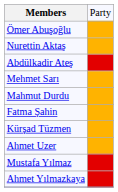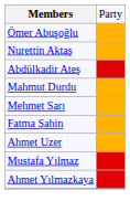 <table class=wikitable style="border:1px solid #8888aa; background-color:#f7f8ff; padding:0px; font-size:90%;">
 <tr>
 <th>Members</th>
 <td>Party</td>
 </tr>
 <tr>
 <td><a href='#'>Ömer Abuşoğlu</a></td>
 <td style="background: #ffb300"></td>
 </tr>
 <tr>
 <td><a href='#'>Nurettin Aktaş</a></td>
 <td style="background: #ffb300"></td>
 </tr>
 <tr>
 <td><a href='#'>Abdülkadir Ateş</a></td>
 <td style="background: #e30000"></td>
 </tr>
 <tr>
+<td><a href='#'>Mahmut Durdu</a></td>
+<td style="background: #ffb300"></td>
+</tr>
+<tr>
 <td><a href='#'>Mehmet Sarı</a></td>
 <td style="background: #ffb300"></td>
 </tr>
 <tr>
-<td><a href='#'>Mahmut Durdu</a></td>
-<td style="background: #ffb300"></td>
-</tr>
-<tr>
 <td><a href='#'>Fatma Şahin</a></td>
-<td style="background: #ffb300"></td>
-</tr>
-<tr>
-<td><a href='#'>Kürşad Tüzmen</a></td>
 <td style="background: #ffb300"></td>
 </tr>
 <tr>
 <td><a href='#'>Ahmet Uzer</a></td>
 <td style="background: #ffb300"></td>
 </tr>
 <tr>
 <td><a href='#'>Mustafa Yılmaz</a></td>
 <td style="background: #e30000"></td>
 </tr>
 <tr>
 <td><a href='#'>Ahmet Yılmazkaya</a></td>
 <td style="background: #e30000"></td>
 </tr>
 <tr>
 </tr>
 </table>
